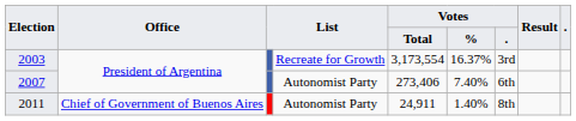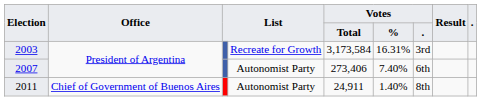 <table class="wikitable" style="font-size:90%; text-align:center;">
 <tr>
 <th style="background-color:#EAECF0;" rowspan=2>Election</th>
 <th style="background-color:#EAECF0;" rowspan=2>Office</th>
 <th style="background-color:#EAECF0;" colspan=2 rowspan=2>List</th>
 <th style="background-color:#EAECF0;" colspan=3>Votes</th>
 <th style="background-color:#EAECF0;" rowspan=2>Result</th>
 <th style="background-color:#EAECF0;" rowspan=2>.</th>
 </tr>
 <tr>
 <th style="background-color:#EAECF0;">Total</th>
 <th style="background-color:#EAECF0;">%</th>
 <th style="background-color:#EAECF0;">.</th>
 </tr>
 <tr>
 <td style="background-color:#EAECF0;"><a href='#'>2003</a></td>
 <td rowspan="2"><a href='#'>President of Argentina</a></td>
 <td style="background-color:#3E5FA9;"></td>
 <td><a href='#'>Recreate for Growth</a></td>
-<td>3,173,554</td>
-<td>16.37%</td>
+<td>3,173,584</td>
+<td>16.31%</td>
 <td>3rd</td>
 <td></td>
 <td></td>
 </tr>
 <tr>
 <td style="background-color:#EAECF0;"><a href='#'>2007</a></td>
 <td style="background-color:#3E5FA9;"></td>
 <td>Autonomist Party</td>
 <td>273,406</td>
 <td>7.40%</td>
 <td>6th</td>
 <td></td>
 <td></td>
 </tr>
 <tr>
 <td style="background-color:#EAECF0;">2011</td>
 <td rowspan="2"><a href='#'>Chief of Government of Buenos Aires</a></td>
 <td style="background-color:red;"></td>
 <td>Autonomist Party</td>
 <td>24,911</td>
 <td>1.40%</td>
 <td>8th</td>
 <td></td>
 <td></td>
 </tr>
 </table>
